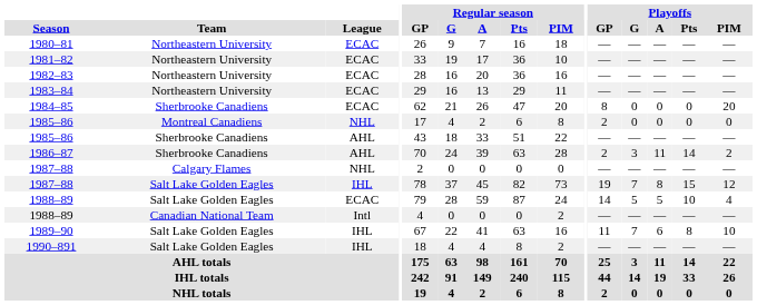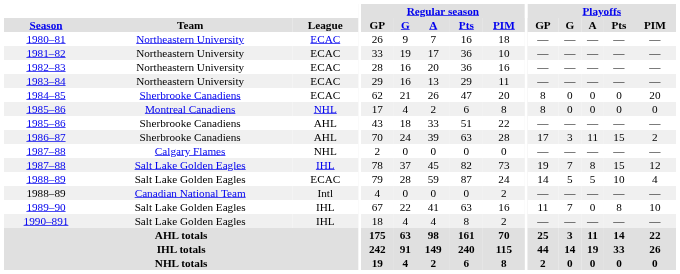 <table border="0" cellpadding="1" cellspacing="0" style="text-align:center; width:60em">
 <tr bgcolor="#e0e0e0">
 <th colspan="3" bgcolor="#ffffff"></th>
 <th rowspan="100" bgcolor="#ffffff"></th>
 <th colspan="5"><a href='#'>Regular season</a></th>
 <th rowspan="100" bgcolor="#ffffff"></th>
 <th colspan="5"><a href='#'>Playoffs</a></th>
 </tr>
 <tr bgcolor="#e0e0e0">
 <th><a href='#'>Season</a></th>
 <th>Team</th>
 <th>League</th>
 <th>GP</th>
 <th><a href='#'>G</a></th>
 <th><a href='#'>A</a></th>
 <th><a href='#'>Pts</a></th>
 <th><a href='#'>PIM</a></th>
 <th>GP</th>
 <th>G</th>
 <th>A</th>
 <th>Pts</th>
 <th>PIM</th>
 </tr>
 <tr>
 <td><a href='#'>1980–81</a></td>
 <td><a href='#'>Northeastern University</a></td>
 <td><a href='#'>ECAC</a></td>
 <td>26</td>
 <td>9</td>
 <td>7</td>
 <td>16</td>
 <td>18</td>
 <td>—</td>
 <td>—</td>
 <td>—</td>
 <td>—</td>
 <td>—</td>
 </tr>
 <tr bgcolor="#f0f0f0">
 <td><a href='#'>1981–82</a></td>
 <td>Northeastern University</td>
 <td>ECAC</td>
 <td>33</td>
 <td>19</td>
 <td>17</td>
 <td>36</td>
 <td>10</td>
 <td>—</td>
 <td>—</td>
 <td>—</td>
 <td>—</td>
 <td>—</td>
 </tr>
 <tr>
 <td><a href='#'>1982–83</a></td>
 <td>Northeastern University</td>
 <td>ECAC</td>
 <td>28</td>
 <td>16</td>
 <td>20</td>
 <td>36</td>
 <td>16</td>
 <td>—</td>
 <td>—</td>
 <td>—</td>
 <td>—</td>
 <td>—</td>
 </tr>
 <tr bgcolor="#f0f0f0">
 <td><a href='#'>1983–84</a></td>
 <td>Northeastern University</td>
 <td>ECAC</td>
 <td>29</td>
 <td>16</td>
 <td>13</td>
 <td>29</td>
 <td>11</td>
 <td>—</td>
 <td>—</td>
 <td>—</td>
 <td>—</td>
 <td>—</td>
 </tr>
 <tr>
 <td><a href='#'>1984–85</a></td>
 <td><a href='#'>Sherbrooke Canadiens</a></td>
 <td>ECAC</td>
 <td>62</td>
 <td>21</td>
 <td>26</td>
 <td>47</td>
 <td>20</td>
 <td>8</td>
 <td>0</td>
 <td>0</td>
 <td>0</td>
 <td>20</td>
 </tr>
 <tr bgcolor="#f0f0f0">
 <td><a href='#'>1985–86</a></td>
 <td><a href='#'>Montreal Canadiens</a></td>
 <td><a href='#'>NHL</a></td>
 <td>17</td>
 <td>4</td>
 <td>2</td>
 <td>6</td>
 <td>8</td>
-<td>2</td>
+<td>8</td>
 <td>0</td>
 <td>0</td>
 <td>0</td>
 <td>0</td>
 </tr>
 <tr>
 <td><a href='#'>1985–86</a></td>
 <td>Sherbrooke Canadiens</td>
 <td>AHL</td>
 <td>43</td>
 <td>18</td>
 <td>33</td>
 <td>51</td>
 <td>22</td>
 <td>—</td>
 <td>—</td>
 <td>—</td>
 <td>—</td>
 <td>—</td>
 </tr>
 <tr bgcolor="#f0f0f0">
 <td><a href='#'>1986–87</a></td>
 <td>Sherbrooke Canadiens</td>
 <td>AHL</td>
 <td>70</td>
 <td>24</td>
 <td>39</td>
 <td>63</td>
 <td>28</td>
-<td>2</td>
+<td>17</td>
 <td>3</td>
 <td>11</td>
-<td>14</td>
+<td>15</td>
 <td>2</td>
 </tr>
 <tr>
 <td><a href='#'>1987–88</a></td>
 <td><a href='#'>Calgary Flames</a></td>
 <td>NHL</td>
 <td>2</td>
 <td>0</td>
 <td>0</td>
 <td>0</td>
 <td>0</td>
 <td>—</td>
 <td>—</td>
 <td>—</td>
 <td>—</td>
 <td>—</td>
 </tr>
 <tr bgcolor="#f0f0f0">
 <td><a href='#'>1987–88</a></td>
 <td><a href='#'>Salt Lake Golden Eagles</a></td>
 <td><a href='#'>IHL</a></td>
 <td>78</td>
 <td>37</td>
 <td>45</td>
 <td>82</td>
 <td>73</td>
 <td>19</td>
 <td>7</td>
 <td>8</td>
 <td>15</td>
 <td>12</td>
 </tr>
 <tr>
 <td><a href='#'>1988–89</a></td>
 <td>Salt Lake Golden Eagles</td>
 <td>ECAC</td>
 <td>79</td>
 <td>28</td>
 <td>59</td>
 <td>87</td>
 <td>24</td>
 <td>14</td>
 <td>5</td>
 <td>5</td>
 <td>10</td>
 <td>4</td>
 </tr>
 <tr bgcolor="#f0f0f0">
 <td>1988–89</td>
 <td><a href='#'>Canadian National Team</a></td>
 <td>Intl</td>
 <td>4</td>
 <td>0</td>
 <td>0</td>
 <td>0</td>
 <td>2</td>
 <td>—</td>
 <td>—</td>
 <td>—</td>
 <td>—</td>
 <td>—</td>
 </tr>
 <tr>
 <td><a href='#'>1989–90</a></td>
 <td>Salt Lake Golden Eagles</td>
 <td>IHL</td>
 <td>67</td>
 <td>22</td>
 <td>41</td>
 <td>63</td>
 <td>16</td>
 <td>11</td>
 <td>7</td>
-<td>6</td>
+<td>0</td>
 <td>8</td>
 <td>10</td>
 </tr>
 <tr bgcolor="#f0f0f0">
 <td><a href='#'>1990–891</a></td>
 <td>Salt Lake Golden Eagles</td>
 <td>IHL</td>
 <td>18</td>
 <td>4</td>
 <td>4</td>
 <td>8</td>
 <td>2</td>
 <td>—</td>
 <td>—</td>
 <td>—</td>
 <td>—</td>
 <td>—</td>
 </tr>
 <tr bgcolor="#e0e0e0">
 <th colspan="3">AHL totals</th>
 <th>175</th>
 <th>63</th>
 <th>98</th>
 <th>161</th>
 <th>70</th>
 <th>25</th>
 <th>3</th>
 <th>11</th>
 <th>14</th>
 <th>22</th>
 </tr>
 <tr bgcolor="#e0e0e0">
 <th colspan="3">IHL totals</th>
 <th>242</th>
 <th>91</th>
 <th>149</th>
 <th>240</th>
 <th>115</th>
 <th>44</th>
 <th>14</th>
 <th>19</th>
 <th>33</th>
 <th>26</th>
 </tr>
 <tr bgcolor="#e0e0e0">
 <th colspan="3">NHL totals</th>
 <th>19</th>
 <th>4</th>
 <th>2</th>
 <th>6</th>
 <th>8</th>
 <th>2</th>
 <th>0</th>
 <th>0</th>
 <th>0</th>
 <th>0</th>
 </tr>
 </table>
